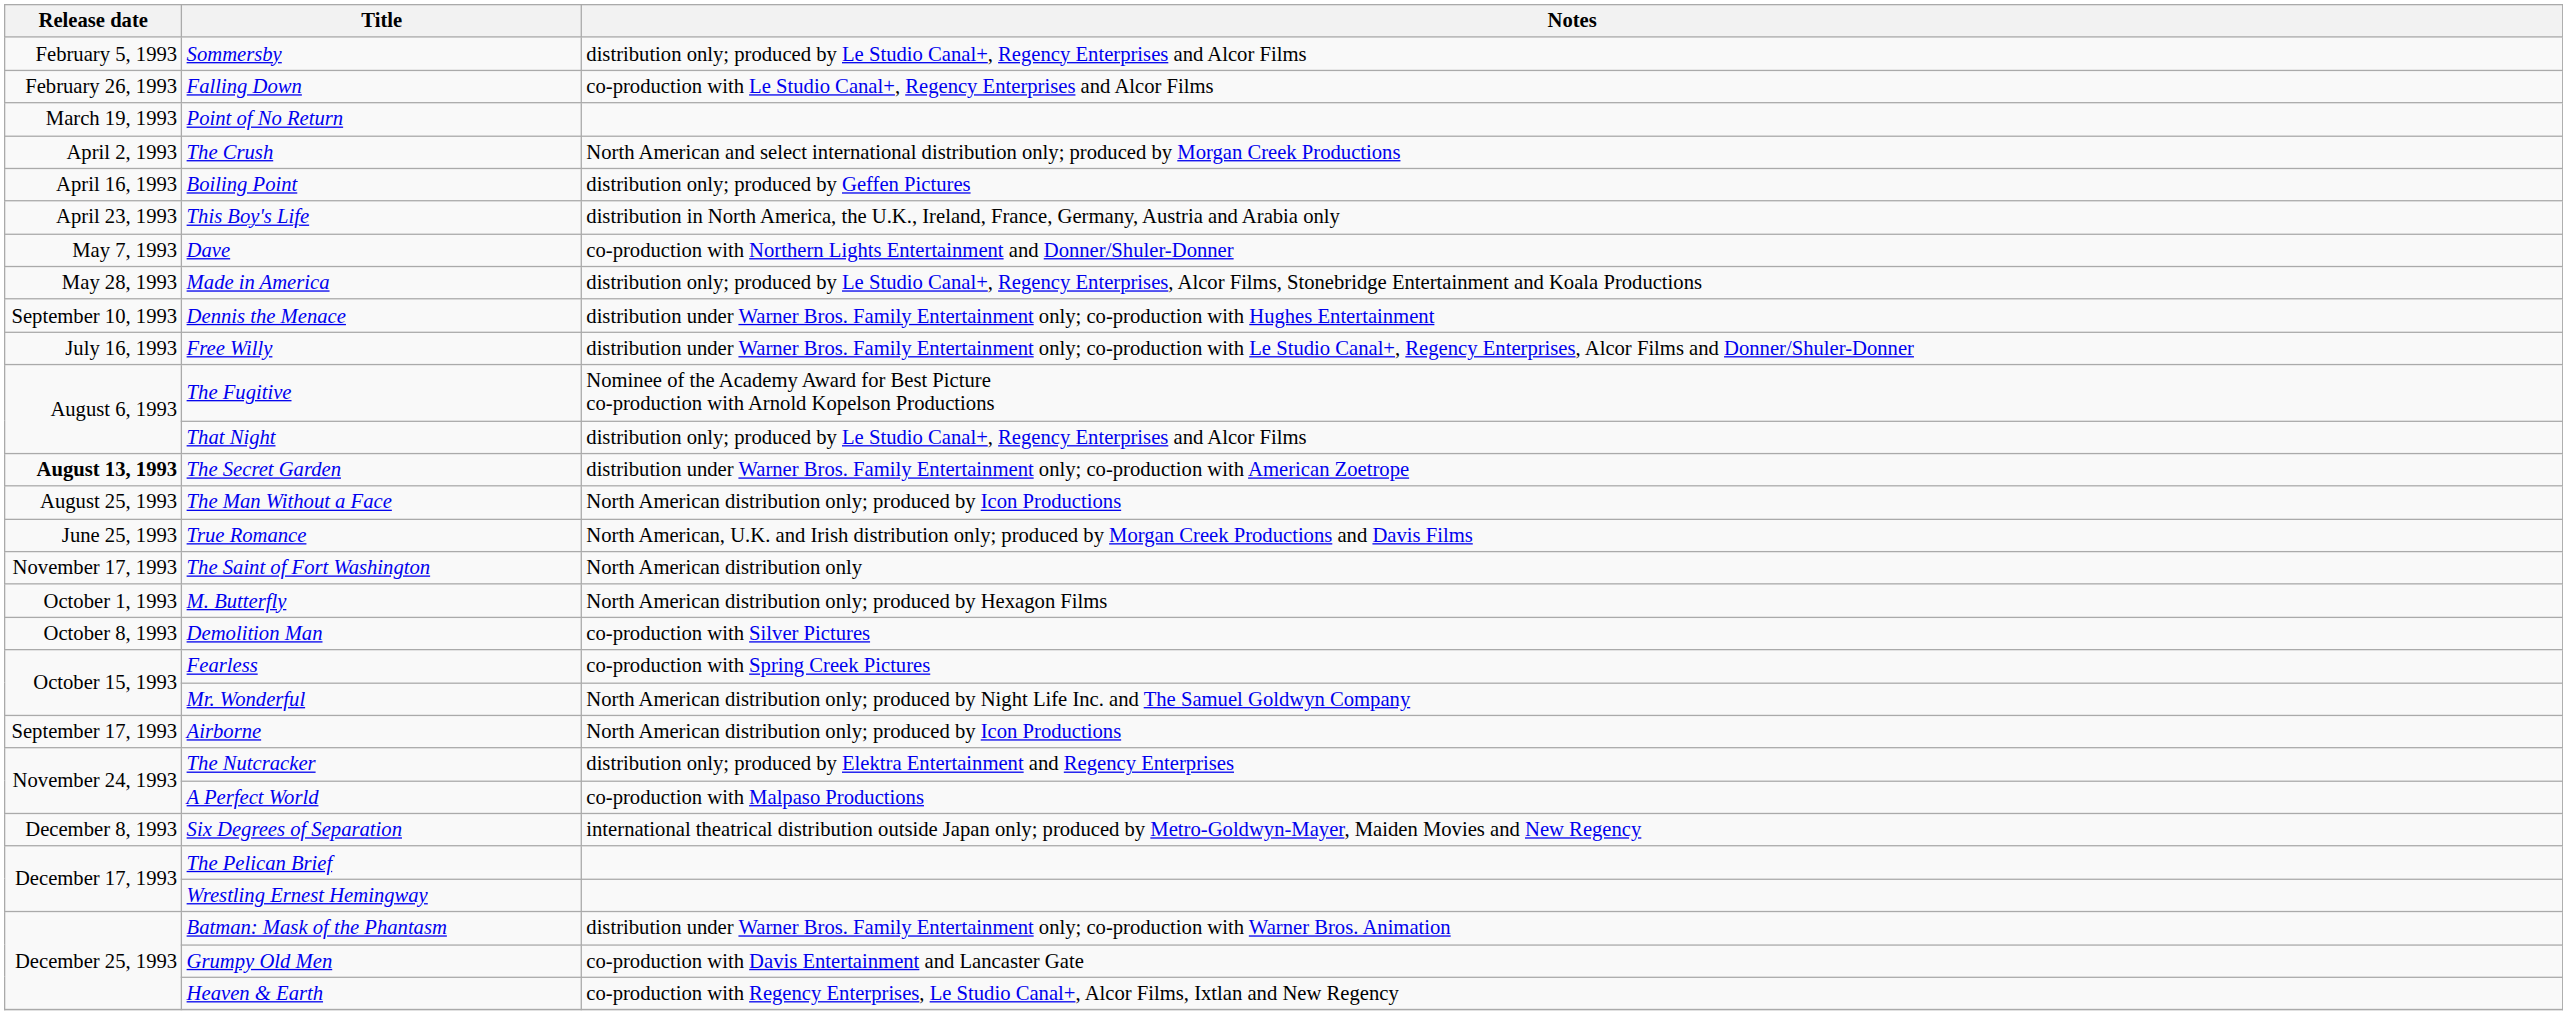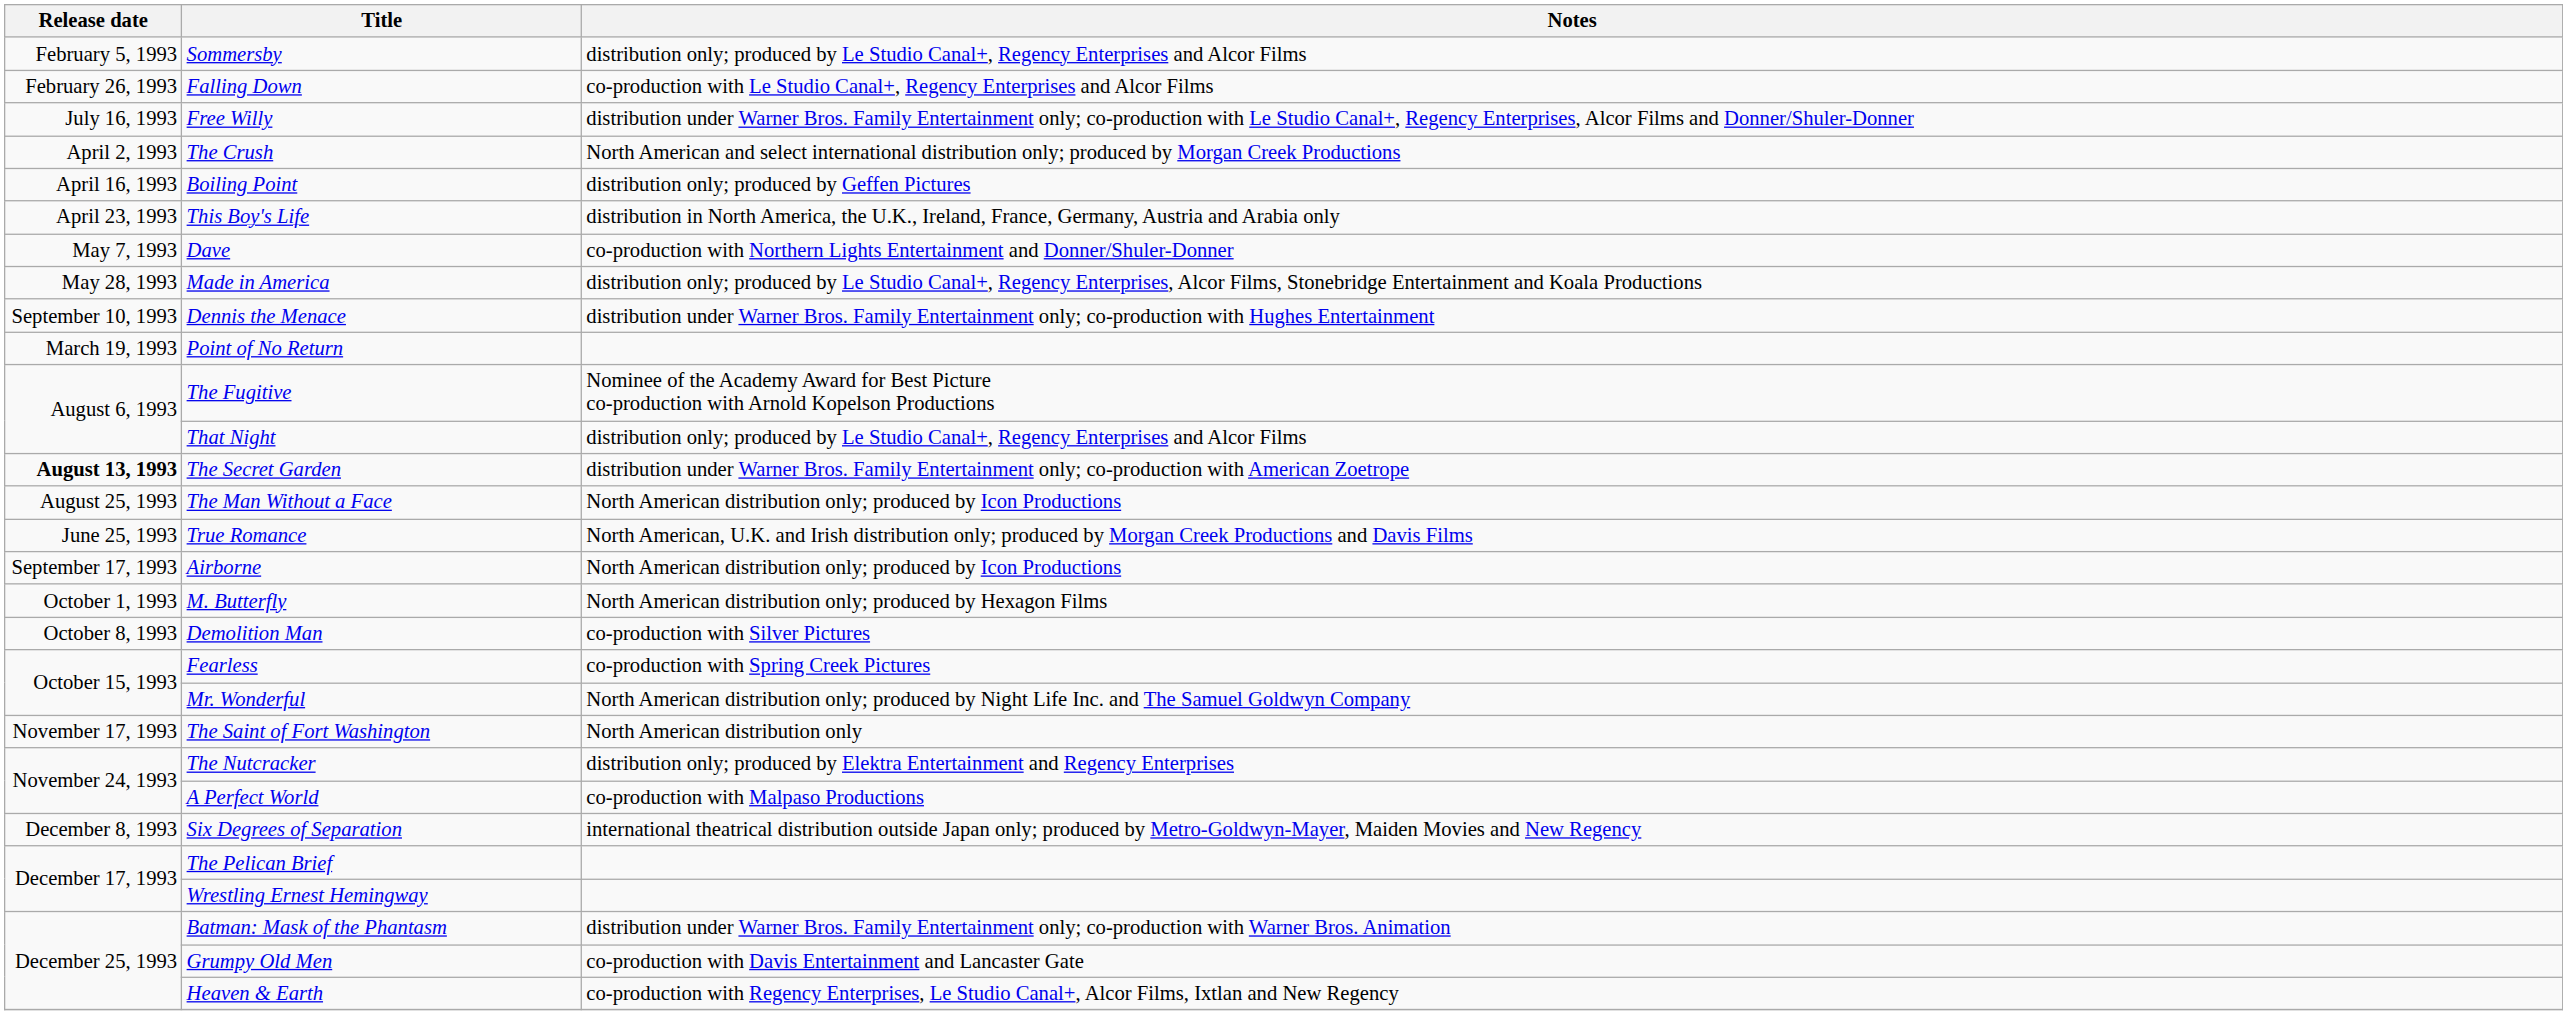 <table class="wikitable sortable" style="width:100%;">
 <tr>
 <th scope="col" style="width:130px;">Release date</th>
 <th>Title</th>
 <th>Notes</th>
 </tr>
 <tr>
 <td style="text-align:right;">February 5, 1993</td>
 <td><em><a href='#'>Sommersby</a></em></td>
 <td>distribution only; produced by <a href='#'>Le Studio Canal+</a>, <a href='#'>Regency Enterprises</a> and Alcor Films</td>
 </tr>
 <tr>
 <td style="text-align:right;">February 26, 1993</td>
 <td><em><a href='#'>Falling Down</a></em></td>
 <td>co-production with <a href='#'>Le Studio Canal+</a>, <a href='#'>Regency Enterprises</a> and Alcor Films</td>
 </tr>
 <tr>
-<td style="text-align:right;">March 19, 1993</td>
-<td><em><a href='#'>Point of No Return</a></em></td>
-<td></td>
+<td style="text-align:right;">July 16, 1993</td>
+<td><em><a href='#'>Free Willy</a></em></td>
+<td>distribution under <a href='#'>Warner Bros. Family Entertainment</a> only; co-production with <a href='#'>Le Studio Canal+</a>, <a href='#'>Regency Enterprises</a>, Alcor Films and <a href='#'>Donner/Shuler-Donner</a></td>
 </tr>
 <tr>
 <td style="text-align:right;">April 2, 1993</td>
 <td><em><a href='#'>The Crush</a></em></td>
 <td>North American and select international distribution only; produced by <a href='#'>Morgan Creek Productions</a></td>
 </tr>
 <tr>
 <td style="text-align:right;">April 16, 1993</td>
 <td><em><a href='#'>Boiling Point</a></em></td>
 <td>distribution only; produced by <a href='#'>Geffen Pictures</a></td>
 </tr>
 <tr>
 <td style="text-align:right;">April 23, 1993</td>
 <td><em><a href='#'>This Boy's Life</a></em></td>
 <td>distribution in North America, the U.K., Ireland, France, Germany, Austria and Arabia only</td>
 </tr>
 <tr>
 <td style="text-align:right;">May 7, 1993</td>
 <td><em><a href='#'>Dave</a></em></td>
 <td>co-production with <a href='#'>Northern Lights Entertainment</a> and <a href='#'>Donner/Shuler-Donner</a></td>
 </tr>
 <tr>
 <td style="text-align:right;">May 28, 1993</td>
 <td><em><a href='#'>Made in America</a></em></td>
 <td>distribution only; produced by <a href='#'>Le Studio Canal+</a>, <a href='#'>Regency Enterprises</a>, Alcor Films, Stonebridge Entertainment and Koala Productions</td>
 </tr>
 <tr>
 <td style="text-align:right;">September 10, 1993</td>
 <td><em><a href='#'>Dennis the Menace</a></em></td>
 <td>distribution under <a href='#'>Warner Bros. Family Entertainment</a> only; co-production with <a href='#'>Hughes Entertainment</a></td>
 </tr>
 <tr>
-<td style="text-align:right;">July 16, 1993</td>
-<td><em><a href='#'>Free Willy</a></em></td>
-<td>distribution under <a href='#'>Warner Bros. Family Entertainment</a> only; co-production with <a href='#'>Le Studio Canal+</a>, <a href='#'>Regency Enterprises</a>, Alcor Films and <a href='#'>Donner/Shuler-Donner</a></td>
+<td style="text-align:right;">March 19, 1993</td>
+<td><em><a href='#'>Point of No Return</a></em></td>
+<td></td>
 </tr>
 <tr>
 <td style="text-align:right;" rowspan="2">August 6, 1993</td>
 <td><em><a href='#'>The Fugitive</a></em></td>
 <td>Nominee of the Academy Award for Best Picture<br>co-production with Arnold Kopelson Productions</td>
 </tr>
 <tr>
 <td><em><a href='#'>That Night</a></em></td>
 <td>distribution only; produced by <a href='#'>Le Studio Canal+</a>, <a href='#'>Regency Enterprises</a> and Alcor Films</td>
 </tr>
 <tr>
 <td style="text-align:right;"><strong>August 13, 1993</strong></td>
 <td><em><a href='#'>The Secret Garden</a></em></td>
 <td>distribution under <a href='#'>Warner Bros. Family Entertainment</a> only; co-production with <a href='#'>American Zoetrope</a></td>
 </tr>
 <tr>
 <td style="text-align:right;">August 25, 1993</td>
 <td><em><a href='#'>The Man Without a Face</a></em></td>
 <td>North American distribution only; produced by <a href='#'>Icon Productions</a></td>
 </tr>
 <tr>
 <td style="text-align:right;">June 25, 1993</td>
 <td><em><a href='#'>True Romance</a></em></td>
 <td>North American, U.K. and Irish distribution only; produced by <a href='#'>Morgan Creek Productions</a> and <a href='#'>Davis Films</a></td>
 </tr>
 <tr>
-<td style="text-align:right;">November 17, 1993</td>
-<td><em><a href='#'>The Saint of Fort Washington</a></em></td>
-<td>North American distribution only</td>
+<td style="text-align:right;">September 17, 1993</td>
+<td><em><a href='#'>Airborne</a></em></td>
+<td>North American distribution only; produced by <a href='#'>Icon Productions</a></td>
 </tr>
 <tr>
 <td style="text-align:right;">October 1, 1993</td>
 <td><em><a href='#'>M. Butterfly</a></em></td>
 <td>North American distribution only; produced by Hexagon Films</td>
 </tr>
 <tr>
 <td style="text-align:right;">October 8, 1993</td>
 <td><em><a href='#'>Demolition Man</a></em></td>
 <td>co-production with <a href='#'>Silver Pictures</a></td>
 </tr>
 <tr>
 <td style="text-align:right;" rowspan="2">October 15, 1993</td>
 <td><em><a href='#'>Fearless</a></em></td>
 <td>co-production with <a href='#'>Spring Creek Pictures</a></td>
 </tr>
 <tr>
 <td><em><a href='#'>Mr. Wonderful</a></em></td>
 <td>North American distribution only; produced by Night Life Inc. and <a href='#'>The Samuel Goldwyn Company</a></td>
 </tr>
 <tr>
-<td style="text-align:right;">September 17, 1993</td>
-<td><em><a href='#'>Airborne</a></em></td>
-<td>North American distribution only; produced by <a href='#'>Icon Productions</a></td>
+<td style="text-align:right;">November 17, 1993</td>
+<td><em><a href='#'>The Saint of Fort Washington</a></em></td>
+<td>North American distribution only</td>
 </tr>
 <tr>
 <td style="text-align:right;" rowspan="2">November 24, 1993</td>
 <td><em><a href='#'>The Nutcracker</a></em></td>
 <td>distribution only; produced by <a href='#'>Elektra Entertainment</a> and <a href='#'>Regency Enterprises</a></td>
 </tr>
 <tr>
 <td><em><a href='#'>A Perfect World</a></em></td>
 <td>co-production with <a href='#'>Malpaso Productions</a></td>
 </tr>
 <tr>
 <td style="text-align:right;">December 8, 1993</td>
 <td><em><a href='#'>Six Degrees of Separation</a></em></td>
 <td>international theatrical distribution outside Japan only; produced by <a href='#'>Metro-Goldwyn-Mayer</a>, Maiden Movies and <a href='#'>New Regency</a></td>
 </tr>
 <tr>
 <td style="text-align:right;" rowspan="2">December 17, 1993</td>
 <td><em><a href='#'>The Pelican Brief</a></em></td>
 <td></td>
 </tr>
 <tr>
 <td><em><a href='#'>Wrestling Ernest Hemingway</a></em></td>
 <td></td>
 </tr>
 <tr>
 <td style="text-align:right;" rowspan="3">December 25, 1993</td>
 <td><em><a href='#'>Batman: Mask of the Phantasm</a></em></td>
 <td>distribution under <a href='#'>Warner Bros. Family Entertainment</a> only; co-production with <a href='#'>Warner Bros. Animation</a></td>
 </tr>
 <tr>
 <td><em><a href='#'>Grumpy Old Men</a></em></td>
 <td>co-production with <a href='#'>Davis Entertainment</a> and Lancaster Gate</td>
 </tr>
 <tr>
 <td><em><a href='#'>Heaven & Earth</a></em></td>
 <td>co-production with <a href='#'>Regency Enterprises</a>, <a href='#'>Le Studio Canal+</a>, Alcor Films, Ixtlan and New Regency</td>
 </tr>
 <tr>
 </tr>
 </table>
